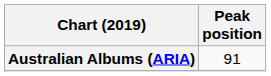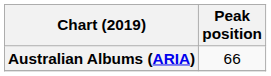 <table class="wikitable sortable plainrowheaders" style="text-align:center">
 <tr>
 <th scope="col">Chart (2019)</th>
 <th scope="col">Peak<br>position</th>
 </tr>
 <tr>
 <th scope="row">Australian Albums (<a href='#'>ARIA</a>)</th>
-<td>91</td>
+<td>66</td>
 </tr>
 <tr>
 </tr>
 <tr>
 </tr>
 <tr>
 </tr>
 <tr>
 </tr>
 <tr>
 </tr>
 <tr>
 </tr>
 <tr>
 </tr>
 <tr>
 </tr>
 <tr>
 </tr>
 <tr>
 </tr>
 <tr>
 </tr>
 <tr>
 </tr>
 <tr>
 </tr>
 <tr>
 </tr>
 <tr>
 </tr>
 <tr>
 </tr>
 </table>
